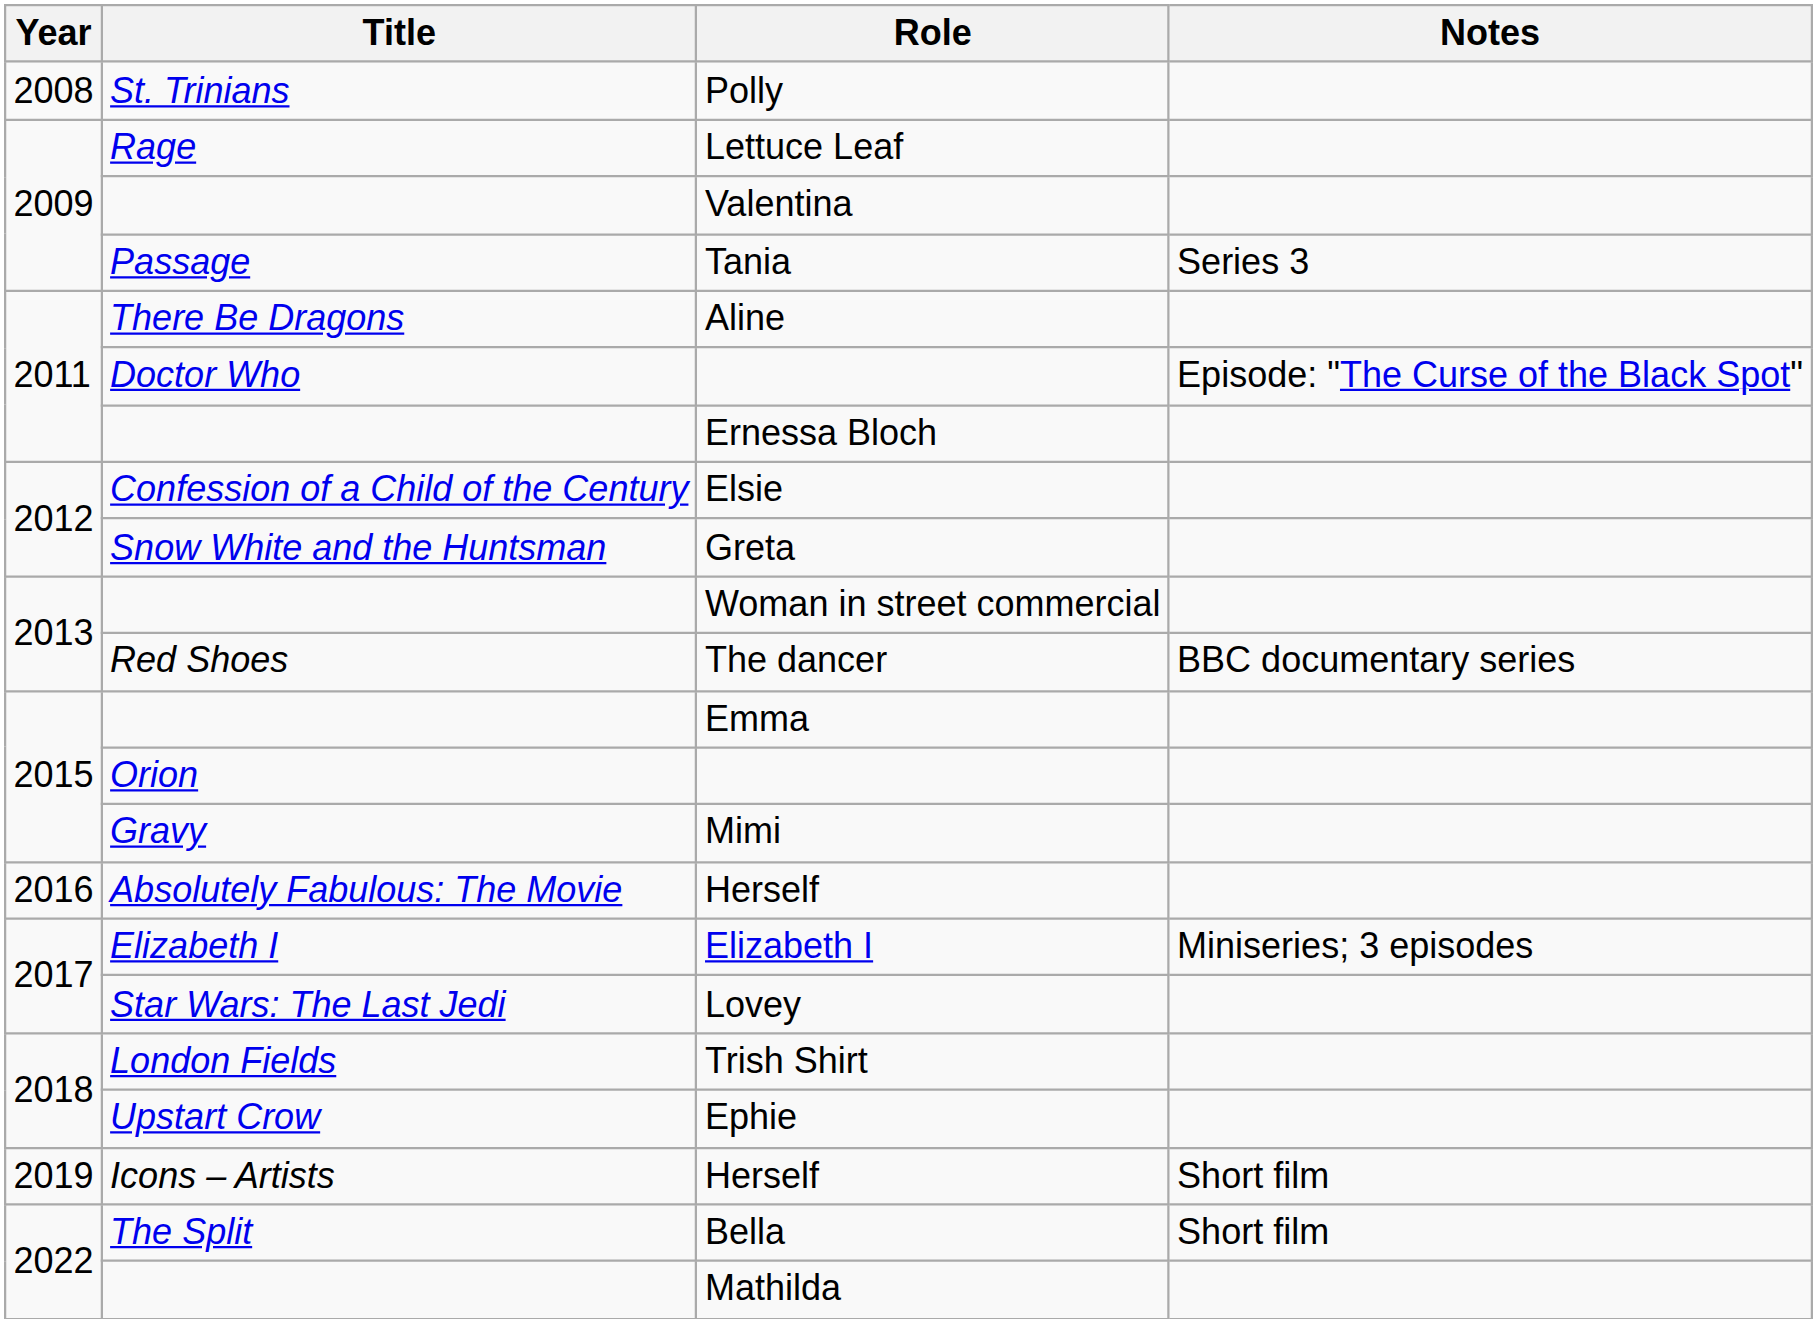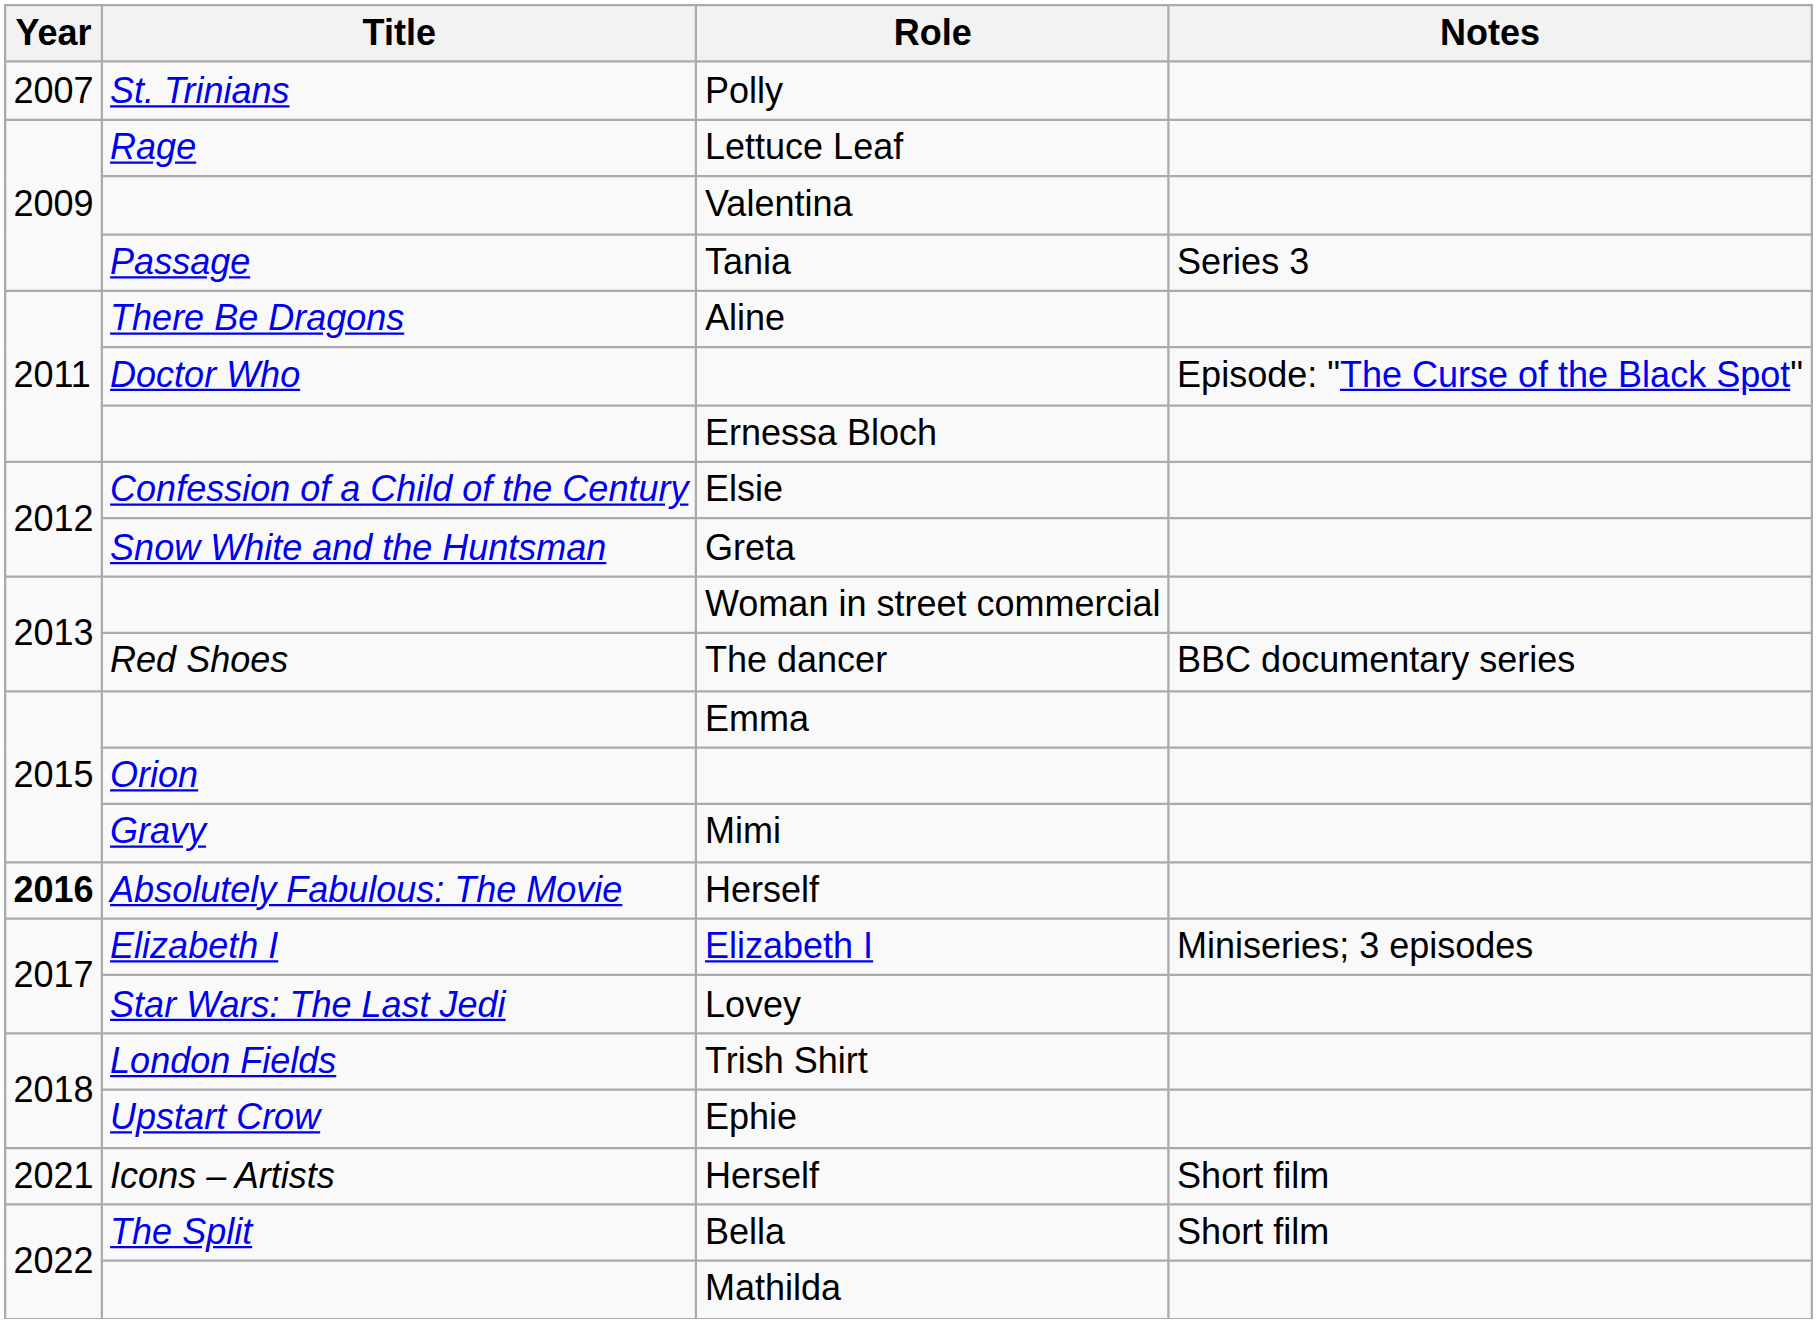 <table class="wikitable sortable">
 <tr>
 <th>Year</th>
 <th>Title</th>
 <th>Role</th>
 <th class="unsortable">Notes</th>
 </tr>
 <tr>
-<td>2008</td>
+<td>2007</td>
 <td><em><a href='#'>St. Trinians</a></em></td>
 <td>Polly</td>
 <td></td>
 </tr>
 <tr>
 <td rowspan="3">2009</td>
 <td><em><a href='#'>Rage</a></em></td>
 <td>Lettuce Leaf</td>
 <td></td>
 </tr>
 <tr>
 <td><em></em></td>
 <td>Valentina</td>
 <td></td>
 </tr>
 <tr>
 <td><em><a href='#'>Passage</a></em></td>
 <td>Tania</td>
 <td>Series 3</td>
 </tr>
 <tr>
 <td rowspan="3">2011</td>
 <td><em><a href='#'>There Be Dragons</a></em></td>
 <td>Aline</td>
 <td></td>
 </tr>
 <tr>
 <td><em><a href='#'>Doctor Who</a></em></td>
 <td></td>
 <td>Episode: "<a href='#'>The Curse of the Black Spot</a>"</td>
 </tr>
 <tr>
 <td><em></em></td>
 <td>Ernessa Bloch</td>
 <td></td>
 </tr>
 <tr>
 <td rowspan="2">2012</td>
 <td><em><a href='#'>Confession of a Child of the Century</a></em></td>
 <td>Elsie</td>
 <td></td>
 </tr>
 <tr>
 <td><em><a href='#'>Snow White and the Huntsman</a></em></td>
 <td>Greta</td>
 <td></td>
 </tr>
 <tr>
 <td rowspan="2">2013</td>
 <td><em></em></td>
 <td>Woman in street commercial</td>
 <td></td>
 </tr>
 <tr>
 <td><em>Red Shoes</em></td>
 <td>The dancer</td>
 <td>BBC documentary series</td>
 </tr>
 <tr>
 <td rowspan="3">2015</td>
 <td><em></em></td>
 <td>Emma</td>
 <td></td>
 </tr>
 <tr>
 <td><em><a href='#'>Orion</a></em></td>
 <td></td>
 <td></td>
 </tr>
 <tr>
 <td><em><a href='#'>Gravy</a></em></td>
 <td>Mimi</td>
 <td></td>
 </tr>
 <tr>
-<td>2016</td>
+<td><strong>2016</strong></td>
 <td><em><a href='#'>Absolutely Fabulous: The Movie</a></em></td>
 <td>Herself</td>
 <td></td>
 </tr>
 <tr>
 <td rowspan="2">2017</td>
 <td><em><a href='#'>Elizabeth I</a></em></td>
 <td><a href='#'>Elizabeth I</a></td>
 <td>Miniseries; 3 episodes</td>
 </tr>
 <tr>
 <td><em><a href='#'>Star Wars: The Last Jedi</a></em></td>
 <td>Lovey</td>
 <td></td>
 </tr>
 <tr>
 <td rowspan="2">2018</td>
 <td><em><a href='#'>London Fields</a></em></td>
 <td>Trish Shirt</td>
 <td></td>
 </tr>
 <tr>
 <td><em><a href='#'>Upstart Crow</a></em></td>
 <td>Ephie</td>
 <td></td>
 </tr>
 <tr>
-<td>2019</td>
+<td>2021</td>
 <td><em>Icons – Artists</em></td>
 <td>Herself</td>
 <td>Short film</td>
 </tr>
 <tr>
 <td rowspan="2">2022</td>
 <td><em><a href='#'>The Split</a></em></td>
 <td>Bella</td>
 <td>Short film</td>
 </tr>
 <tr>
 <td></td>
 <td>Mathilda</td>
 <td></td>
 </tr>
 </table>
